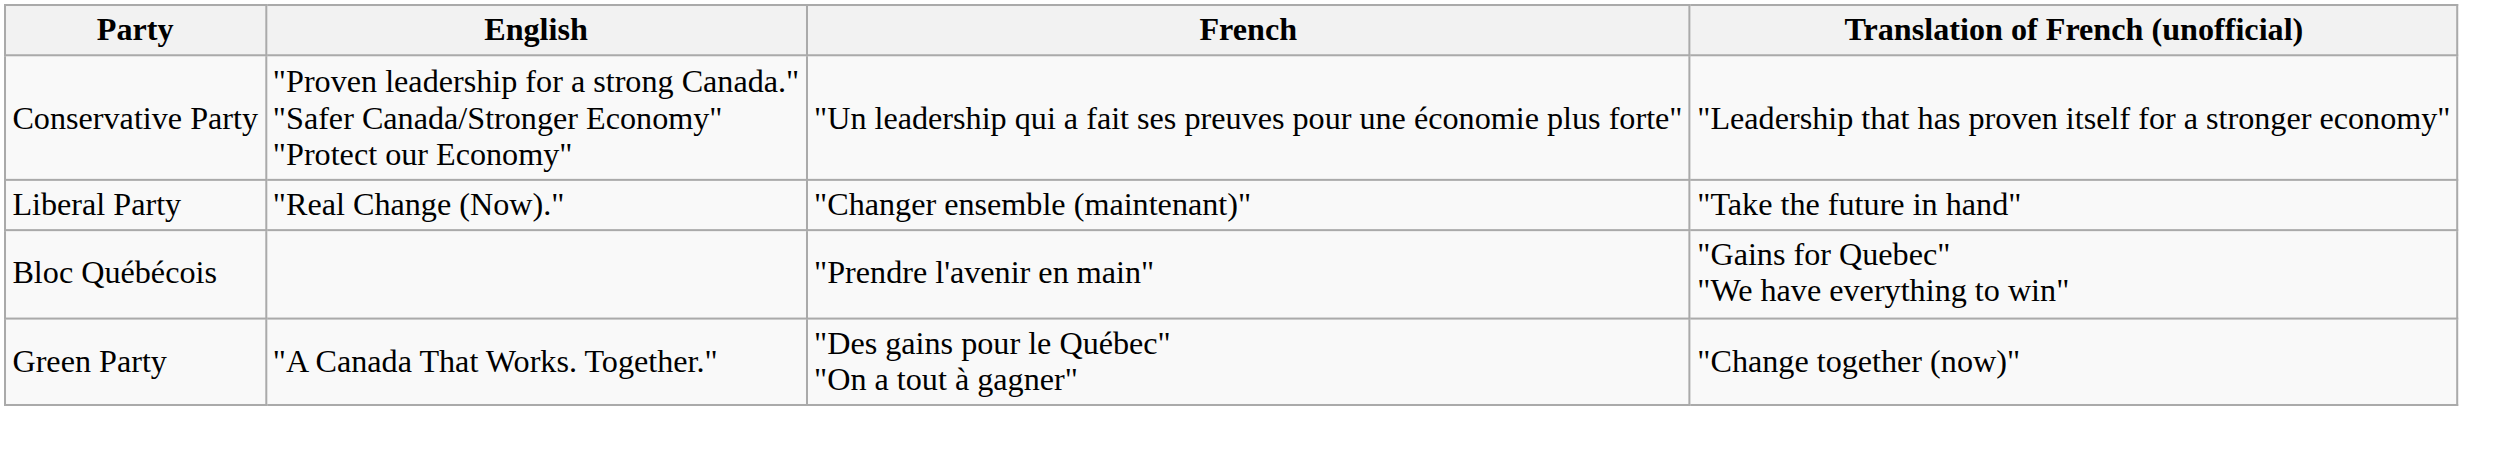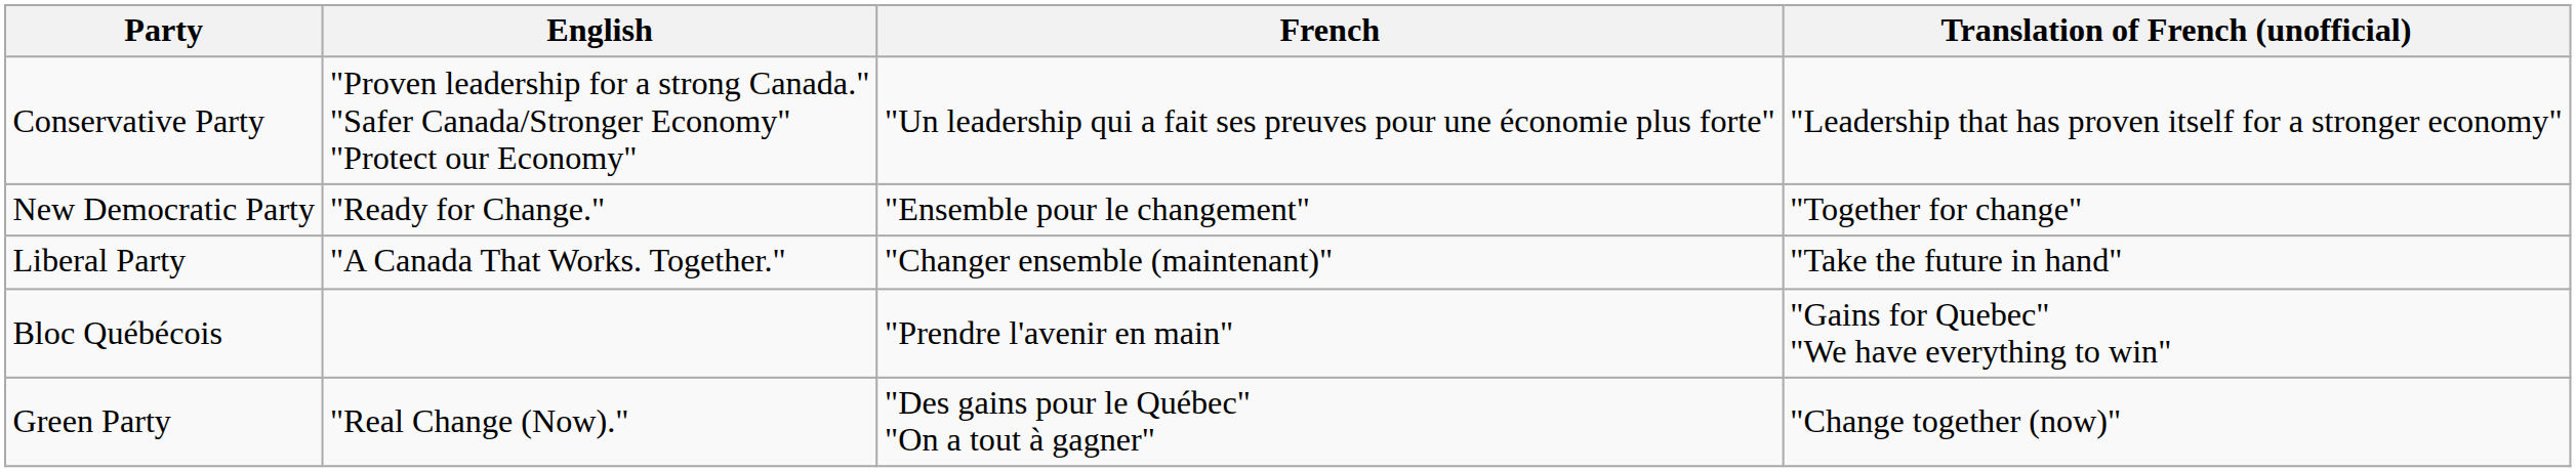 <table class="wikitable">
 <tr>
 <th>Party</th>
 <th>English</th>
 <th>French</th>
 <th>Translation of French (unofficial)</th>
 </tr>
 <tr>
 <td>Conservative Party</td>
 <td>"Proven leadership for a strong Canada."<br>"Safer Canada/Stronger Economy"<br>"Protect our Economy"</td>
 <td>"Un leadership qui a fait ses preuves pour une économie plus forte"</td>
 <td>"Leadership that has proven itself for a stronger economy"</td>
 </tr>
 <tr>
+<td>New Democratic Party</td>
+<td>"Ready for Change."</td>
+<td>"Ensemble pour le changement"</td>
+<td>"Together for change"</td>
+</tr>
+<tr>
 <td>Liberal Party</td>
-<td>"Real Change (Now)."</td>
+<td>"A Canada That Works. Together."</td>
 <td>"Changer ensemble (maintenant)"</td>
 <td>"Take the future in hand"</td>
 </tr>
 <tr>
 <td>Bloc Québécois</td>
 <td></td>
 <td>"Prendre l'avenir en main"</td>
 <td>"Gains for Quebec"<br>"We have everything to win"</td>
 </tr>
 <tr>
 <td>Green Party</td>
-<td>"A Canada That Works. Together."</td>
+<td>"Real Change (Now)."</td>
 <td>"Des gains pour le Québec"<br>"On a tout à gagner"</td>
 <td>"Change together (now)"</td>
 </tr>
 </table>
